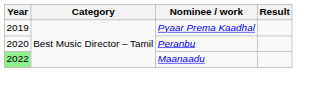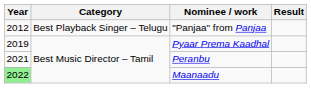 <table class="wikitable">
 <tr>
 <th>Year</th>
 <th>Category</th>
 <th>Nominee / work</th>
 <th>Result</th>
 </tr>
 <tr>
+<td>2012</td>
+<td>Best Playback Singer – Telugu</td>
+<td>"Panjaa" from <em><a href='#'>Panjaa</a></em></td>
+<td></td>
+</tr>
+<tr>
 <td>2019</td>
 <td rowspan="3">Best Music Director  – Tamil</td>
 <td><em><a href='#'>Pyaar Prema Kaadhal</a></em></td>
 <td></td>
 </tr>
 <tr>
-<td>2020</td>
+<td>2021</td>
 <td><a href='#'><em>Peranbu</em></a></td>
 <td></td>
 </tr>
 <tr>
 <td style="background: lightgreen;">2022</td>
 <td><em><a href='#'>Maanaadu</a></em></td>
 <td></td>
 </tr>
 </table>
